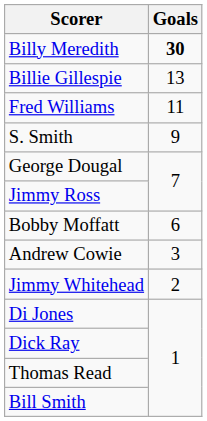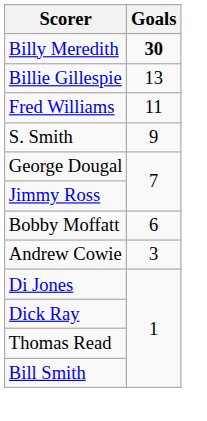 <table class="wikitable">
 <tr>
 <th>Scorer</th>
 <th>Goals</th>
 </tr>
 <tr>
 <td> <a href='#'>Billy Meredith</a></td>
 <td align=center><strong>30</strong></td>
 </tr>
 <tr>
 <td> <a href='#'>Billie Gillespie</a></td>
 <td align=center>13</td>
 </tr>
 <tr>
 <td> <a href='#'>Fred Williams</a></td>
 <td align=center>11</td>
 </tr>
 <tr>
 <td>S. Smith</td>
 <td align=center>9</td>
 </tr>
 <tr>
 <td>George Dougal</td>
 <td rowspan="2" align=center>7</td>
 </tr>
 <tr>
 <td> <a href='#'>Jimmy Ross</a></td>
 </tr>
 <tr>
 <td>Bobby Moffatt</td>
 <td align=center>6</td>
 </tr>
 <tr>
 <td>Andrew Cowie</td>
 <td align=center>3</td>
 </tr>
 <tr>
-<td> <a href='#'>Jimmy Whitehead</a></td>
-<td align=center>2</td>
-</tr>
-<tr>
 <td> <a href='#'>Di Jones</a></td>
 <td rowspan="4" align=center>1</td>
 </tr>
 <tr>
 <td> <a href='#'>Dick Ray</a></td>
 </tr>
 <tr>
 <td>Thomas Read</td>
 </tr>
 <tr>
 <td> <a href='#'>Bill Smith</a></td>
 </tr>
 </table>
